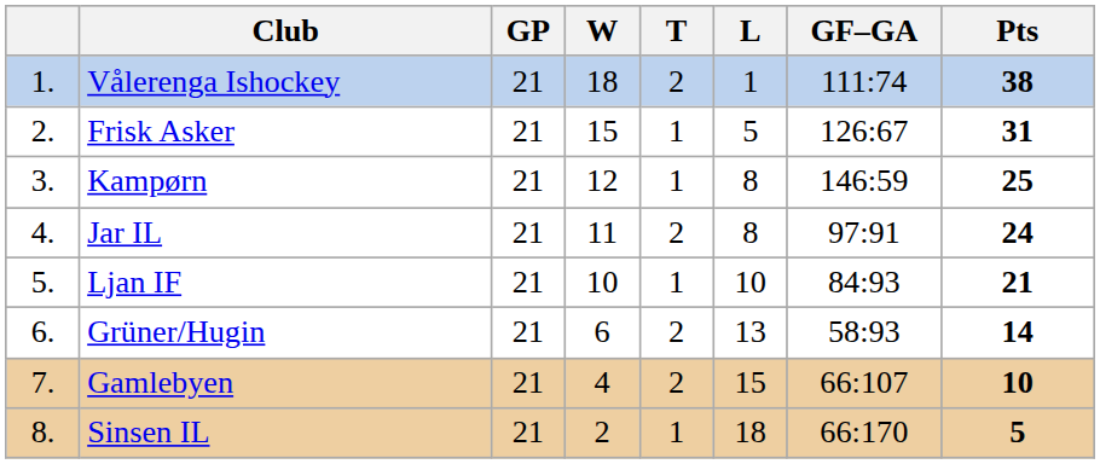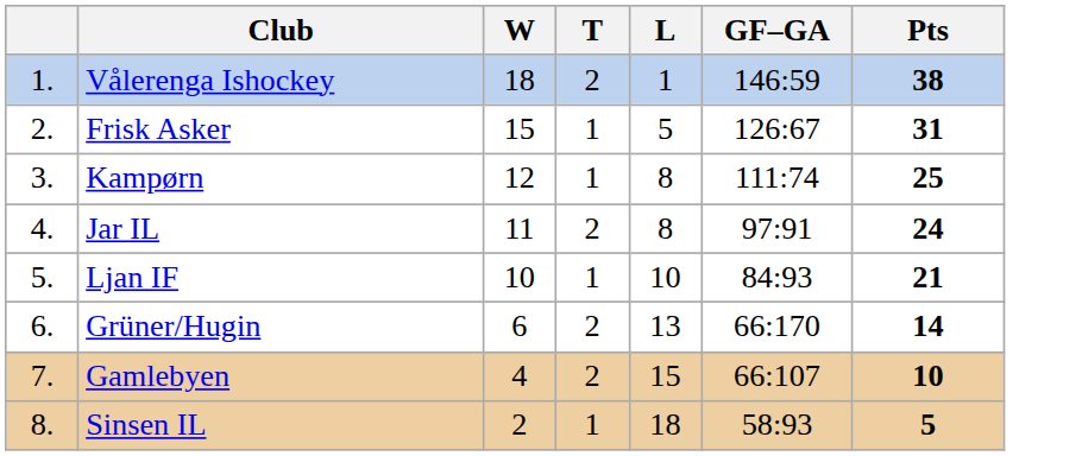 <table class="wikitable">
 <tr>
 <th width="30"></th>
 <th width="200">Club</th>
-<th width="30">GP</th>
 <th width="30">W</th>
 <th width="30">T</th>
 <th width="30">L</th>
 <th width="70">GF–GA</th>
 <th width="70">Pts</th>
 </tr>
 <tr bgcolor="#BCD2EE" align="center">
 <td>1.</td>
 <td align="left"><a href='#'>Vålerenga Ishockey</a></td>
-<td>21</td>
 <td>18</td>
 <td>2</td>
 <td>1</td>
-<td>111:74</td>
+<td>146:59</td>
 <td><strong>38</strong></td>
 </tr>
 <tr bgcolor="#FFFFFF" align="center">
 <td>2.</td>
 <td align="left"><a href='#'>Frisk Asker</a></td>
-<td>21</td>
 <td>15</td>
 <td>1</td>
 <td>5</td>
 <td>126:67</td>
 <td><strong>31</strong></td>
 </tr>
 <tr bgcolor="#FFFFFF" align="center">
 <td>3.</td>
 <td align="left"><a href='#'>Kampørn</a></td>
-<td>21</td>
 <td>12</td>
 <td>1</td>
 <td>8</td>
-<td>146:59</td>
+<td>111:74</td>
 <td><strong>25</strong></td>
 </tr>
 <tr bgcolor="#FFFFFF" align="center">
 <td>4.</td>
 <td align="left"><a href='#'>Jar IL</a></td>
-<td>21</td>
 <td>11</td>
 <td>2</td>
 <td>8</td>
 <td>97:91</td>
 <td><strong>24</strong></td>
 </tr>
 <tr bgcolor="#FFFFFF" align="center">
 <td>5.</td>
 <td align="left"><a href='#'>Ljan IF</a></td>
-<td>21</td>
 <td>10</td>
 <td>1</td>
 <td>10</td>
 <td>84:93</td>
 <td><strong>21</strong></td>
 </tr>
 <tr bgcolor="#FFFFFF" align="center">
 <td>6.</td>
 <td align="left"><a href='#'>Grüner/Hugin</a></td>
-<td>21</td>
 <td>6</td>
 <td>2</td>
 <td>13</td>
-<td>58:93</td>
+<td>66:170</td>
 <td><strong>14</strong></td>
 </tr>
 <tr bgcolor="#EECFA1" align="center">
 <td>7.</td>
 <td align="left"><a href='#'>Gamlebyen</a></td>
-<td>21</td>
 <td>4</td>
 <td>2</td>
 <td>15</td>
 <td>66:107</td>
 <td><strong>10</strong></td>
 </tr>
 <tr bgcolor="#EECFA1" align="center">
 <td>8.</td>
 <td align="left"><a href='#'>Sinsen IL</a></td>
-<td>21</td>
 <td>2</td>
 <td>1</td>
 <td>18</td>
-<td>66:170</td>
+<td>58:93</td>
 <td><strong>5</strong></td>
 </tr>
 </table>
